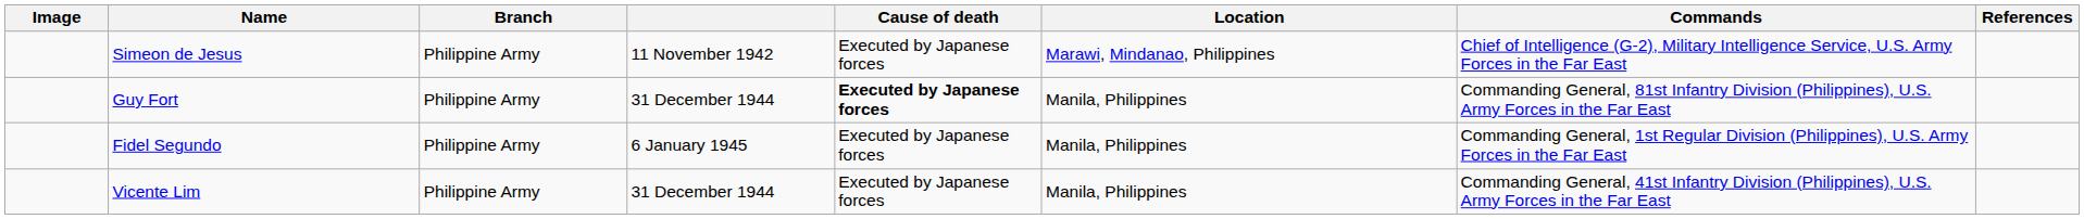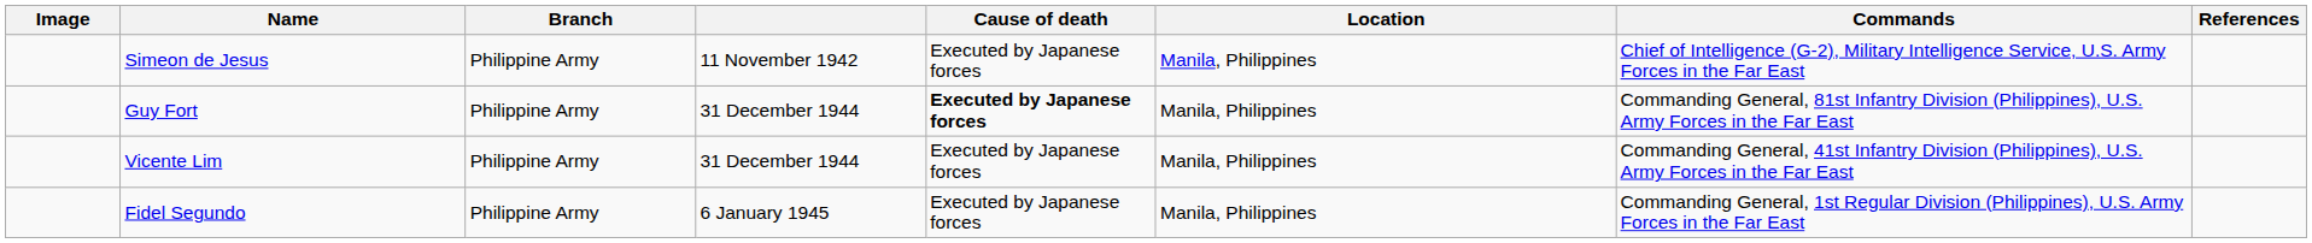 <table class="wikitable sortable">
 <tr>
 <th style="width: 5%">Image</th>
 <th style="width: 15%">Name</th>
 <th style="width: 10%">Branch</th>
 <th style="width: 10%"></th>
 <th style="width: 10%">Cause of death</th>
 <th style="width: 20%">Location</th>
 <th style="width: 25%">Commands</th>
 <th style="width: 10%">References</th>
 </tr>
 <tr>
 <td></td>
 <td><a href='#'>Simeon de Jesus</a></td>
 <td>Philippine Army</td>
 <td>11 November 1942</td>
 <td>Executed by Japanese forces</td>
-<td><a href='#'>Marawi</a>, <a href='#'>Mindanao</a>, Philippines</td>
+<td><a href='#'>Manila</a>, Philippines</td>
 <td><a href='#'>Chief of Intelligence (G-2), Military Intelligence Service, U.S. Army Forces in the Far East</a></td>
 <td></td>
 </tr>
 <tr>
 <td></td>
 <td><a href='#'>Guy Fort</a></td>
 <td>Philippine Army</td>
 <td>31 December 1944</td>
 <td><strong>Executed by Japanese forces</strong></td>
 <td>Manila, Philippines</td>
 <td>Commanding General, <a href='#'>81st Infantry Division (Philippines), U.S. Army Forces in the Far East</a></td>
 <td></td>
 </tr>
 <tr>
 <td></td>
+<td><a href='#'>Vicente Lim</a></td>
+<td>Philippine Army</td>
+<td>31 December 1944</td>
+<td>Executed by Japanese forces</td>
+<td>Manila, Philippines</td>
+<td>Commanding General, <a href='#'>41st Infantry Division (Philippines), U.S. Army Forces in the Far East</a></td>
+<td></td>
+</tr>
+<tr>
+<td></td>
 <td><a href='#'>Fidel Segundo</a></td>
 <td>Philippine Army</td>
 <td>6 January 1945</td>
 <td>Executed by Japanese forces</td>
 <td>Manila, Philippines</td>
 <td>Commanding General, <a href='#'>1st Regular Division (Philippines), U.S. Army Forces in the Far East</a></td>
 <td></td>
 </tr>
-<tr>
-<td></td>
-<td><a href='#'>Vicente Lim</a></td>
-<td>Philippine Army</td>
-<td>31 December 1944</td>
-<td>Executed by Japanese forces</td>
-<td>Manila, Philippines</td>
-<td>Commanding General, <a href='#'>41st Infantry Division (Philippines), U.S. Army Forces in the Far East</a></td>
-<td></td>
-</tr>
 </table>
